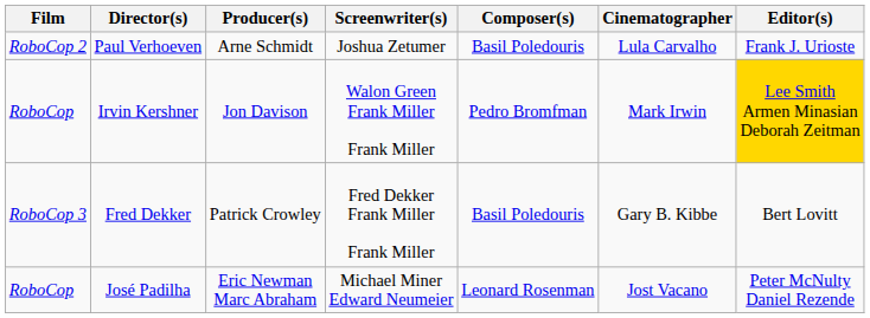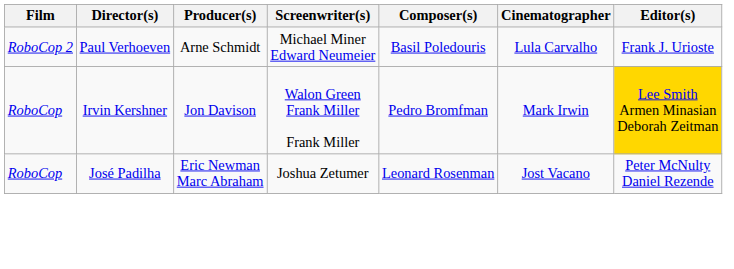 <table class="wikitable" style="text-align:center;">
 <tr>
 <th>Film</th>
 <th>Director(s)</th>
 <th>Producer(s)</th>
 <th>Screenwriter(s)</th>
 <th>Composer(s)</th>
 <th>Cinematographer</th>
 <th>Editor(s)</th>
 </tr>
 <tr>
 <td style="text-align:left"><em><a href='#'>RoboCop 2</a></em></td>
 <td><a href='#'>Paul Verhoeven</a></td>
 <td>Arne Schmidt</td>
-<td>Joshua Zetumer</td>
+<td>Michael Miner<br><a href='#'>Edward Neumeier</a></td>
 <td><a href='#'>Basil Poledouris</a></td>
 <td><a href='#'>Lula Carvalho</a></td>
 <td><a href='#'>Frank J. Urioste</a></td>
 </tr>
 <tr>
 <td style="text-align:left"><em><a href='#'>RoboCop</a></em></td>
 <td><a href='#'>Irvin Kershner</a></td>
 <td><a href='#'>Jon Davison</a></td>
 <td><br><a href='#'>Walon Green</a><br><a href='#'>Frank Miller</a><br><br>Frank Miller</td>
 <td><a href='#'>Pedro Bromfman</a></td>
 <td><a href='#'>Mark Irwin</a></td>
 <td style="background: gold;"><a href='#'>Lee Smith</a><br>Armen Minasian<br>Deborah Zeitman</td>
 </tr>
 <tr>
-<td style="text-align:left"><em><a href='#'>RoboCop 3</a></em></td>
-<td><a href='#'>Fred Dekker</a></td>
-<td>Patrick Crowley</td>
-<td><br>Fred Dekker<br>Frank Miller<br><br>Frank Miller</td>
-<td><a href='#'>Basil Poledouris</a></td>
-<td>Gary B. Kibbe</td>
-<td>Bert Lovitt</td>
-</tr>
-<tr>
 <td style="text-align:left"><em><a href='#'>RoboCop</a></em></td>
 <td><a href='#'>José Padilha</a></td>
 <td><a href='#'>Eric Newman</a><br><a href='#'>Marc Abraham</a></td>
-<td>Michael Miner<br><a href='#'>Edward Neumeier</a></td>
+<td>Joshua Zetumer</td>
 <td><a href='#'>Leonard Rosenman</a></td>
 <td><a href='#'>Jost Vacano</a></td>
 <td><a href='#'>Peter McNulty</a><br><a href='#'>Daniel Rezende</a></td>
 </tr>
 </table>
